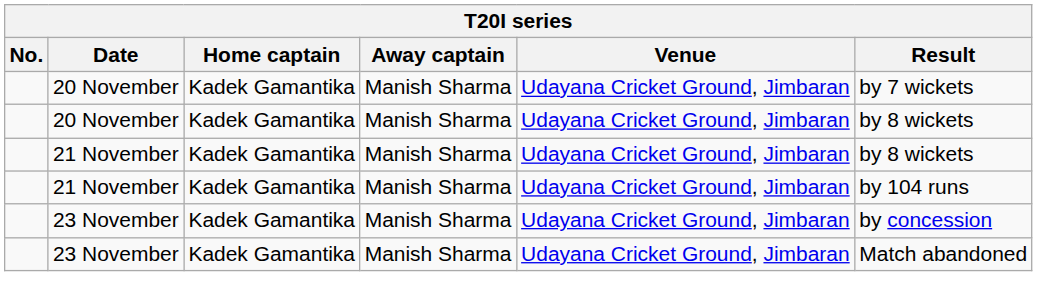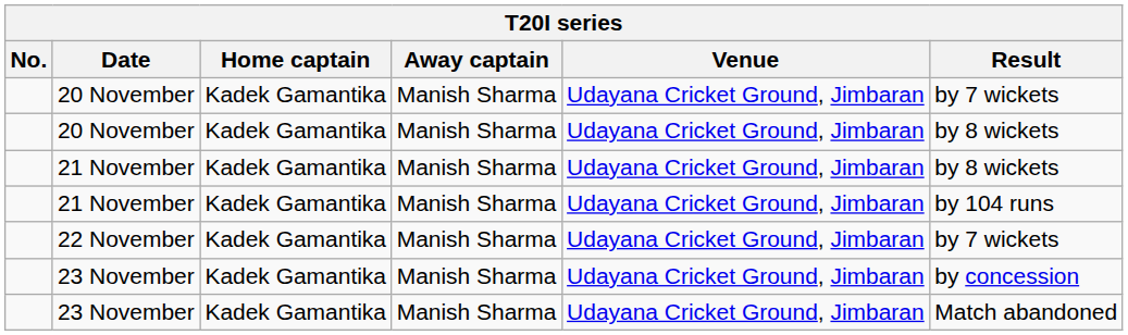 <table class="wikitable">
 <tr>
 <th colspan="6">T20I series</th>
 </tr>
 <tr>
 <th>No.</th>
 <th>Date</th>
 <th>Home captain</th>
 <th>Away captain</th>
 <th>Venue</th>
 <th>Result</th>
 </tr>
 <tr>
 <td></td>
 <td>20 November</td>
 <td>Kadek Gamantika</td>
 <td>Manish Sharma</td>
 <td><a href='#'>Udayana Cricket Ground</a>, <a href='#'>Jimbaran</a></td>
 <td> by 7 wickets</td>
 </tr>
 <tr>
 <td></td>
 <td>20 November</td>
 <td>Kadek Gamantika</td>
 <td>Manish Sharma</td>
 <td><a href='#'>Udayana Cricket Ground</a>, <a href='#'>Jimbaran</a></td>
 <td> by 8 wickets</td>
 </tr>
 <tr>
 <td></td>
 <td>21 November</td>
 <td>Kadek Gamantika</td>
 <td>Manish Sharma</td>
 <td><a href='#'>Udayana Cricket Ground</a>, <a href='#'>Jimbaran</a></td>
 <td> by 8 wickets</td>
 </tr>
 <tr>
 <td></td>
 <td>21 November</td>
 <td>Kadek Gamantika</td>
 <td>Manish Sharma</td>
 <td><a href='#'>Udayana Cricket Ground</a>, <a href='#'>Jimbaran</a></td>
 <td> by 104 runs</td>
 </tr>
 <tr>
 <td></td>
+<td>22 November</td>
+<td>Kadek Gamantika</td>
+<td>Manish Sharma</td>
+<td><a href='#'>Udayana Cricket Ground</a>, <a href='#'>Jimbaran</a></td>
+<td> by 7 wickets</td>
+</tr>
+<tr>
+<td></td>
 <td>23 November</td>
 <td>Kadek Gamantika</td>
 <td>Manish Sharma</td>
 <td><a href='#'>Udayana Cricket Ground</a>, <a href='#'>Jimbaran</a></td>
 <td> by <a href='#'>concession</a></td>
 </tr>
 <tr>
 <td></td>
 <td>23 November</td>
 <td>Kadek Gamantika</td>
 <td>Manish Sharma</td>
 <td><a href='#'>Udayana Cricket Ground</a>, <a href='#'>Jimbaran</a></td>
 <td>Match abandoned</td>
 </tr>
 </table>
